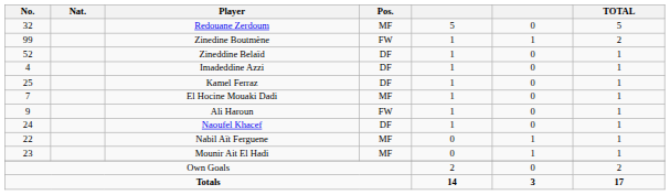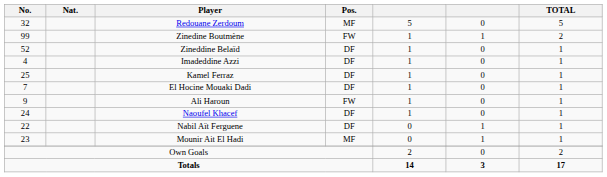 <table class="wikitable sortable alternance"  style="font-size:85%; text-align:center; line-height:14px; width:60%;">
 <tr>
 <th width=10>No.</th>
 <th width=10>Nat.</th>
 <th width=140>Player</th>
 <th width=10>Pos.</th>
 <th width=40></th>
 <th width=40></th>
 <th width=10>TOTAL</th>
 </tr>
 <tr>
 <td>32</td>
 <td></td>
 <td><a href='#'>Redouane Zerdoum</a></td>
 <td>MF</td>
 <td>5</td>
 <td>0</td>
 <td>5</td>
 </tr>
 <tr>
 <td>99</td>
 <td></td>
 <td>Zinedine Boutmène</td>
 <td>FW</td>
 <td>1</td>
 <td>1</td>
 <td>2</td>
 </tr>
 <tr>
 <td>52</td>
 <td></td>
 <td>Zineddine Belaïd</td>
 <td>DF</td>
 <td>1</td>
 <td>0</td>
 <td>1</td>
 </tr>
 <tr>
 <td>4</td>
 <td></td>
 <td>Imadeddine Azzi</td>
 <td>DF</td>
 <td>1</td>
 <td>0</td>
 <td>1</td>
 </tr>
 <tr>
 <td>25</td>
 <td></td>
 <td>Kamel Ferraz</td>
 <td>DF</td>
 <td>1</td>
 <td>0</td>
 <td>1</td>
 </tr>
 <tr>
 <td>7</td>
 <td></td>
 <td>El Hocine Mouaki Dadi</td>
-<td>MF</td>
+<td>DF</td>
 <td>1</td>
 <td>0</td>
 <td>1</td>
 </tr>
 <tr>
 <td>9</td>
 <td></td>
 <td>Ali Haroun</td>
 <td>FW</td>
 <td>1</td>
 <td>0</td>
 <td>1</td>
 </tr>
 <tr>
 <td>24</td>
 <td></td>
 <td><a href='#'>Naoufel Khacef</a></td>
 <td>DF</td>
 <td>1</td>
 <td>0</td>
 <td>1</td>
 </tr>
 <tr>
 <td>22</td>
 <td></td>
 <td>Nabil Aït Ferguene</td>
-<td>MF</td>
+<td>DF</td>
 <td>0</td>
 <td>1</td>
 <td>1</td>
 </tr>
 <tr>
 <td>23</td>
 <td></td>
 <td>Mounir Ait El Hadi</td>
 <td>MF</td>
 <td>0</td>
 <td>1</td>
 <td>1</td>
 </tr>
 <tr>
 </tr>
 <tr class="sortbottom">
 <td colspan="4">Own Goals</td>
 <td>2</td>
 <td>0</td>
 <td>2</td>
 </tr>
 <tr class="sortbottom">
 <td colspan="4"><strong>Totals</strong></td>
 <td><strong>14</strong></td>
 <td><strong>3</strong></td>
 <td><strong>17</strong></td>
 </tr>
 </table>
